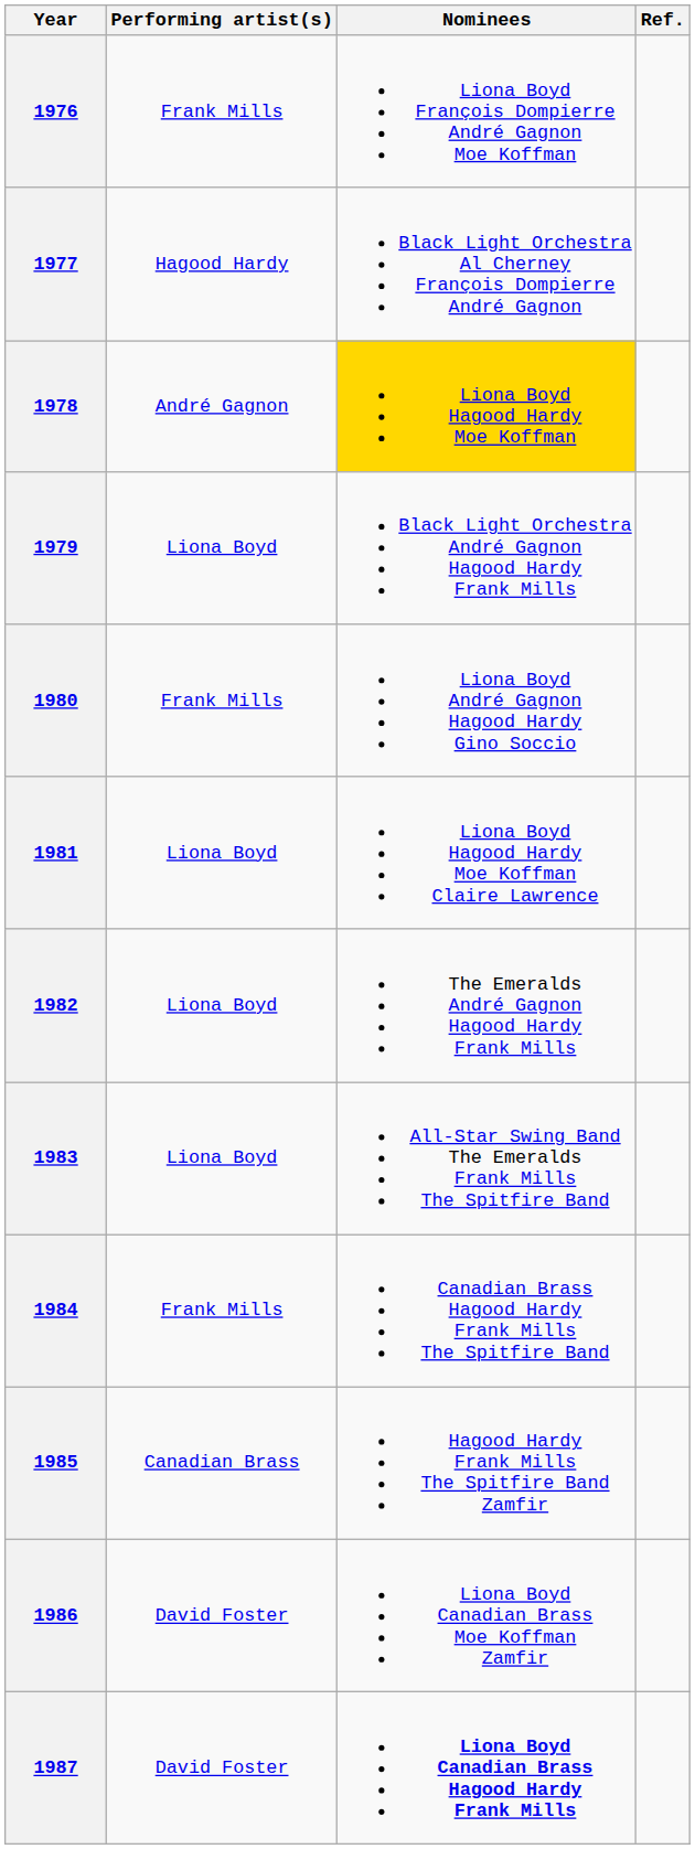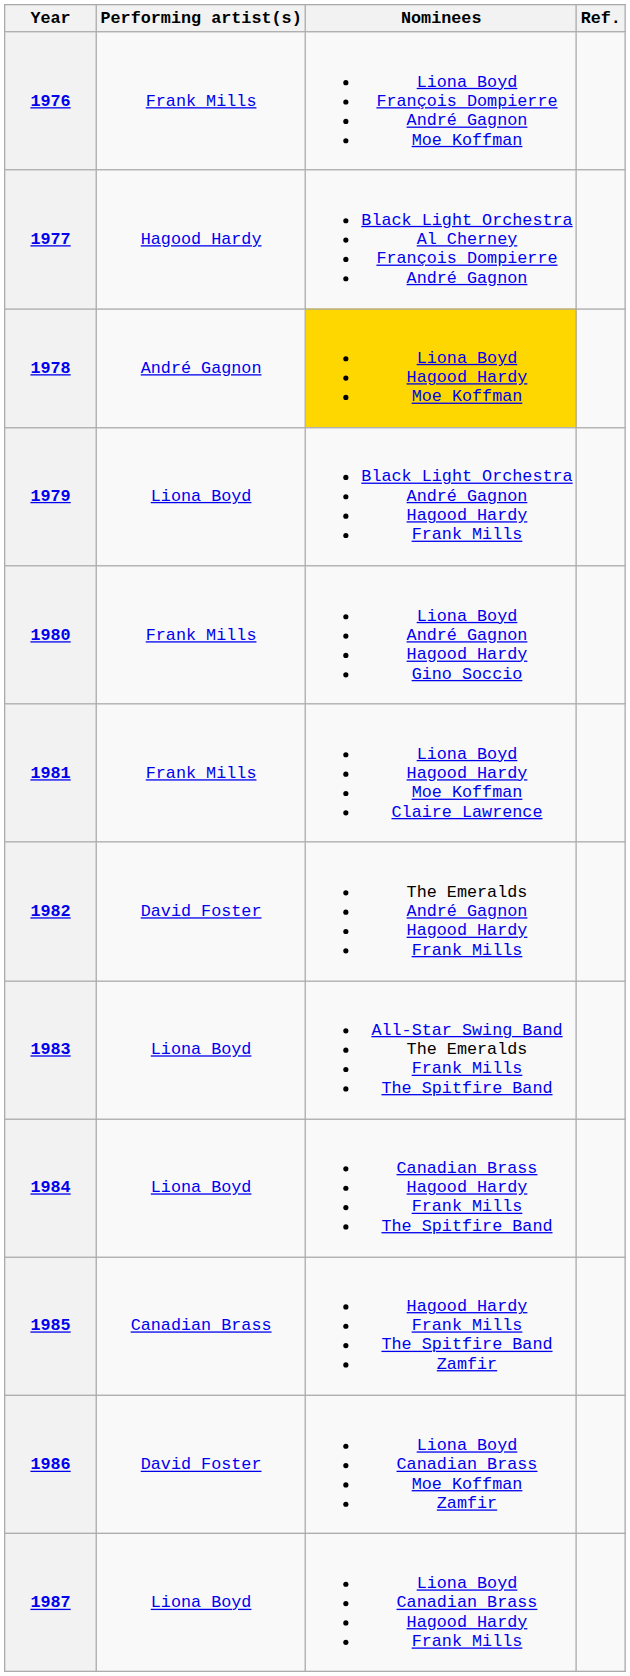 <table class="wikitable plainrowheaders sortable" style="text-align:center;">
 <tr>
 <th scope="col" style="width:5em;">Year</th>
 <th scope="col">Performing artist(s)</th>
 <th scope="col" class="unsortable">Nominees</th>
 <th scope="col" class="unsortable">Ref.</th>
 </tr>
 <tr>
 <th style="text-align:center;" scope="row"><a href='#'>1976</a></th>
 <td scope="row"><a href='#'>Frank Mills</a></td>
 <td><br><ul><li><a href='#'>Liona Boyd</a></li><li><a href='#'>François Dompierre</a></li><li><a href='#'>André Gagnon</a></li><li><a href='#'>Moe Koffman</a></li></ul></td>
 <td></td>
 </tr>
 <tr>
 <th style="text-align:center;" scope="row"><a href='#'>1977</a></th>
 <td scope="row"><a href='#'>Hagood Hardy</a></td>
 <td><br><ul><li><a href='#'>Black Light Orchestra</a></li><li><a href='#'>Al Cherney</a></li><li><a href='#'>François Dompierre</a></li><li><a href='#'>André Gagnon</a></li></ul></td>
 <td></td>
 </tr>
 <tr>
 <th style="text-align:center;" scope="row"><a href='#'>1978</a></th>
 <td scope="row"><a href='#'>André Gagnon</a></td>
 <td style="background: gold;"><br><ul><li><a href='#'>Liona Boyd</a></li><li><a href='#'>Hagood Hardy</a></li><li><a href='#'>Moe Koffman</a></li></ul></td>
 <td></td>
 </tr>
 <tr>
 <th style="text-align:center;" scope="row"><a href='#'>1979</a></th>
 <td scope="row"><a href='#'>Liona Boyd</a></td>
 <td><br><ul><li><a href='#'>Black Light Orchestra</a></li><li><a href='#'>André Gagnon</a></li><li><a href='#'>Hagood Hardy</a></li><li><a href='#'>Frank Mills</a></li></ul></td>
 <td></td>
 </tr>
 <tr>
 <th style="text-align:center;" scope="row"><a href='#'>1980</a></th>
 <td scope="row"><a href='#'>Frank Mills</a></td>
 <td><br><ul><li><a href='#'>Liona Boyd</a></li><li><a href='#'>André Gagnon</a></li><li><a href='#'>Hagood Hardy</a></li><li><a href='#'>Gino Soccio</a></li></ul></td>
 <td></td>
 </tr>
 <tr>
 <th style="text-align:center;" scope="row"><a href='#'>1981</a></th>
-<td scope="row"><a href='#'>Liona Boyd</a></td>
+<td scope="row"><a href='#'>Frank Mills</a></td>
 <td><br><ul><li><a href='#'>Liona Boyd</a></li><li><a href='#'>Hagood Hardy</a></li><li><a href='#'>Moe Koffman</a></li><li><a href='#'>Claire Lawrence</a></li></ul></td>
 <td></td>
 </tr>
 <tr>
 <th style="text-align:center;" scope="row"><a href='#'>1982</a></th>
-<td scope="row"><a href='#'>Liona Boyd</a></td>
+<td scope="row"><a href='#'>David Foster</a></td>
 <td><br><ul><li>The Emeralds</li><li><a href='#'>André Gagnon</a></li><li><a href='#'>Hagood Hardy</a></li><li><a href='#'>Frank Mills</a></li></ul></td>
 <td></td>
 </tr>
 <tr>
 <th style="text-align:center;" scope="row"><a href='#'>1983</a></th>
 <td scope="row"><a href='#'>Liona Boyd</a></td>
 <td><br><ul><li><a href='#'>All-Star Swing Band</a></li><li>The Emeralds</li><li><a href='#'>Frank Mills</a></li><li><a href='#'>The Spitfire Band</a></li></ul></td>
 <td></td>
 </tr>
 <tr>
 <th style="text-align:center;" scope="row"><a href='#'>1984</a></th>
-<td scope="row"><a href='#'>Frank Mills</a></td>
+<td scope="row"><a href='#'>Liona Boyd</a></td>
 <td><br><ul><li><a href='#'>Canadian Brass</a></li><li><a href='#'>Hagood Hardy</a></li><li><a href='#'>Frank Mills</a></li><li><a href='#'>The Spitfire Band</a></li></ul></td>
 <td></td>
 </tr>
 <tr>
 <th style="text-align:center;" scope="row"><a href='#'>1985</a></th>
 <td scope="row"><a href='#'>Canadian Brass</a></td>
 <td><br><ul><li><a href='#'>Hagood Hardy</a></li><li><a href='#'>Frank Mills</a></li><li><a href='#'>The Spitfire Band</a></li><li><a href='#'>Zamfir</a></li></ul></td>
 <td></td>
 </tr>
 <tr>
 <th style="text-align:center;" scope="row"><a href='#'>1986</a></th>
 <td scope="row"><a href='#'>David Foster</a></td>
 <td><br><ul><li><a href='#'>Liona Boyd</a></li><li><a href='#'>Canadian Brass</a></li><li><a href='#'>Moe Koffman</a></li><li><a href='#'>Zamfir</a></li></ul></td>
 <td></td>
 </tr>
 <tr>
 <th style="text-align:center;" scope="row"><a href='#'>1987</a></th>
-<td scope="row"><a href='#'>David Foster</a></td>
-<td><strong><br><ul><li><a href='#'>Liona Boyd</a></li><li><a href='#'>Canadian Brass</a></li><li><a href='#'>Hagood Hardy</a></li><li><a href='#'>Frank Mills</a></li></ul></strong></td>
+<td scope="row"><a href='#'>Liona Boyd</a></td>
+<td><br><ul><li><a href='#'>Liona Boyd</a></li><li><a href='#'>Canadian Brass</a></li><li><a href='#'>Hagood Hardy</a></li><li><a href='#'>Frank Mills</a></li></ul></td>
 <td></td>
 </tr>
 </table>
